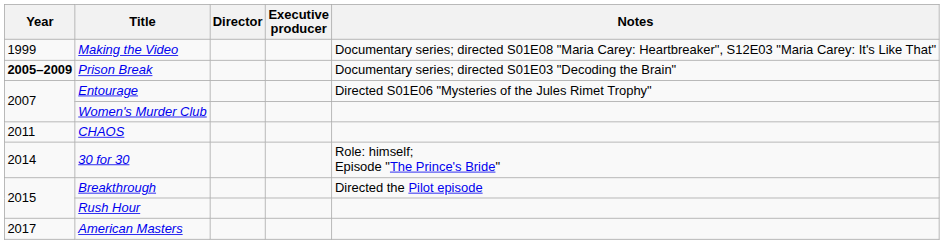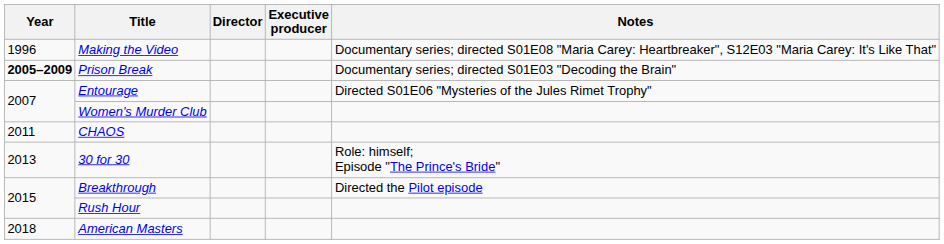 <table class="wikitable">
 <tr>
 <th>Year</th>
 <th>Title</th>
 <th>Director</th>
 <th>Executive<br>producer</th>
 <th>Notes</th>
 </tr>
 <tr>
-<td>1999</td>
+<td>1996</td>
 <td><em><a href='#'>Making the Video</a></em></td>
 <td></td>
 <td></td>
 <td>Documentary series; directed S01E08 "Maria Carey: Heartbreaker", S12E03 "Maria Carey: It's Like That"</td>
 </tr>
 <tr>
 <td><strong>2005–2009</strong></td>
 <td><em><a href='#'>Prison Break</a></em></td>
 <td></td>
 <td></td>
 <td>Documentary series; directed S01E03 "Decoding the Brain"</td>
 </tr>
 <tr>
 <td rowspan=2>2007</td>
 <td><em><a href='#'>Entourage</a></em></td>
 <td></td>
 <td></td>
 <td>Directed S01E06 "Mysteries of the Jules Rimet Trophy"</td>
 </tr>
 <tr>
 <td><em><a href='#'>Women's Murder Club</a></em></td>
 <td></td>
 <td></td>
 <td></td>
 </tr>
 <tr>
 <td>2011</td>
 <td><em><a href='#'>CHAOS</a></em></td>
 <td></td>
 <td></td>
 <td></td>
 </tr>
 <tr>
-<td>2014</td>
+<td>2013</td>
 <td><em><a href='#'>30 for 30</a></em></td>
 <td></td>
 <td></td>
 <td>Role: himself;<br>Episode "<a href='#'>The Prince's Bride</a>"</td>
 </tr>
 <tr>
 <td rowspan=2>2015</td>
 <td><em><a href='#'>Breakthrough</a></em></td>
 <td></td>
 <td></td>
 <td>Directed the <a href='#'>Pilot episode</a></td>
 </tr>
 <tr>
 <td><em><a href='#'>Rush Hour</a></em></td>
 <td></td>
 <td></td>
 <td></td>
 </tr>
 <tr>
-<td>2017</td>
+<td>2018</td>
 <td><em><a href='#'>American Masters</a></em></td>
 <td></td>
 <td></td>
 <td></td>
 </tr>
 </table>
